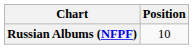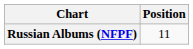 <table class="wikitable plainrowheaders" style="text-align:center">
 <tr>
 <th scope="col">Chart</th>
 <th scope="col">Position</th>
 </tr>
 <tr>
 <th scope="row">Russian Albums (<a href='#'>NFPF</a>)</th>
-<td>10</td>
+<td>11</td>
 </tr>
 </table>
